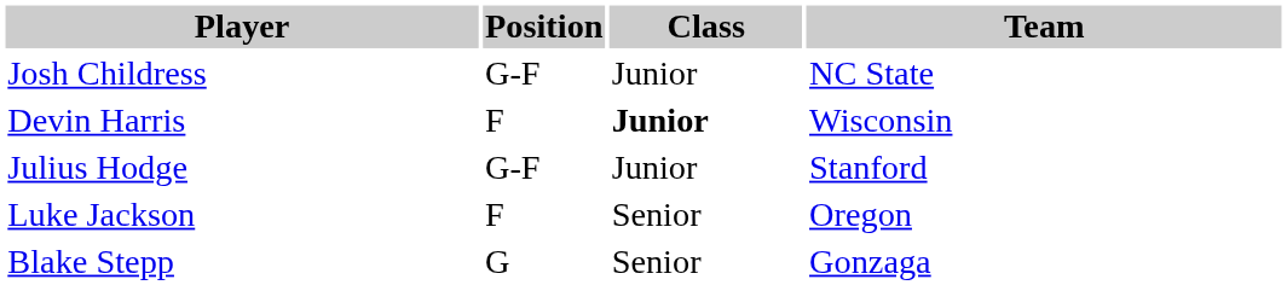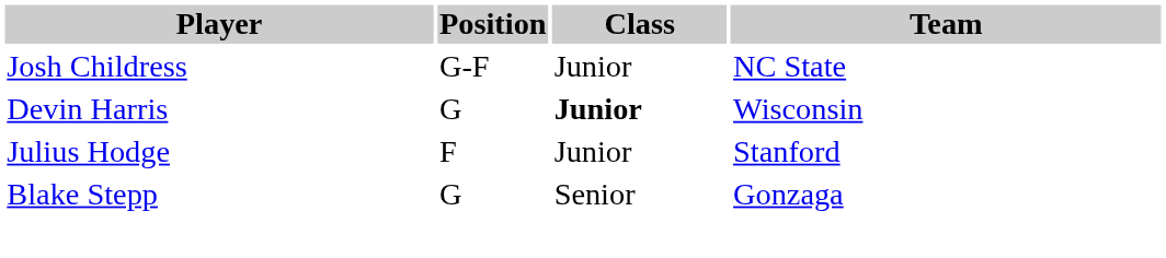 <table style="width:600px" "border:'1' 'solid' 'gray' ">
 <tr>
 <th style="background:#CCCCCC;width:40%">Player</th>
 <th style="background:#CCCCCC;width:4%">Position</th>
 <th style="background:#CCCCCC;width:16%">Class</th>
 <th style="background:#CCCCCC;width:40%">Team</th>
 </tr>
 <tr>
 <td><a href='#'>Josh Childress</a></td>
 <td>G-F</td>
 <td>Junior</td>
 <td><a href='#'>NC State</a></td>
 </tr>
 <tr>
 <td><a href='#'>Devin Harris</a></td>
-<td>F</td>
+<td>G</td>
 <td><strong>Junior</strong></td>
 <td><a href='#'>Wisconsin</a></td>
 </tr>
 <tr>
 <td><a href='#'>Julius Hodge</a></td>
-<td>G-F</td>
+<td>F</td>
 <td>Junior</td>
 <td><a href='#'>Stanford</a></td>
-</tr>
-<tr>
-<td><a href='#'>Luke Jackson</a></td>
-<td>F</td>
-<td>Senior</td>
-<td><a href='#'>Oregon</a></td>
 </tr>
 <tr>
 <td><a href='#'>Blake Stepp</a></td>
 <td>G</td>
 <td>Senior</td>
 <td><a href='#'>Gonzaga</a></td>
 </tr>
 </table>
